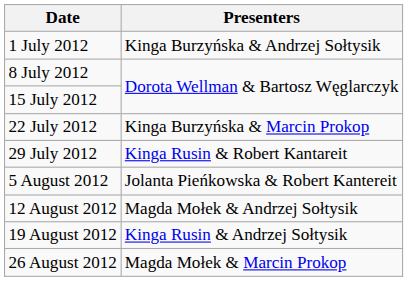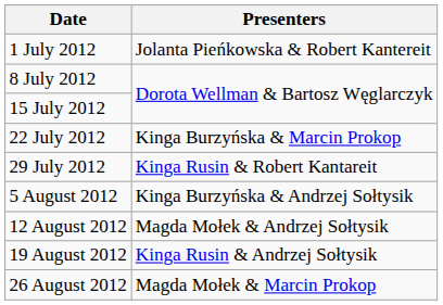 <table class="wikitable" style="font-size:100%;">
 <tr>
 <th>Date</th>
 <th>Presenters</th>
 </tr>
 <tr>
 <td>1 July 2012</td>
-<td>Kinga Burzyńska & Andrzej Sołtysik</td>
+<td>Jolanta Pieńkowska & Robert Kantereit</td>
 </tr>
 <tr>
 <td>8 July 2012</td>
 <td rowspan="2"><a href='#'>Dorota Wellman</a> & Bartosz Węglarczyk</td>
 </tr>
 <tr>
 <td>15 July 2012</td>
 </tr>
 <tr>
 <td>22 July 2012</td>
 <td>Kinga Burzyńska & <a href='#'>Marcin Prokop</a></td>
 </tr>
 <tr>
 <td>29 July 2012</td>
 <td><a href='#'>Kinga Rusin</a> & Robert Kantareit</td>
 </tr>
 <tr>
 <td>5 August 2012</td>
-<td>Jolanta Pieńkowska & Robert Kantereit</td>
+<td>Kinga Burzyńska & Andrzej Sołtysik</td>
 </tr>
 <tr>
 <td>12 August 2012</td>
 <td>Magda Mołek & Andrzej Sołtysik</td>
 </tr>
 <tr>
 <td>19 August 2012</td>
 <td><a href='#'>Kinga Rusin</a> & Andrzej Sołtysik</td>
 </tr>
 <tr>
 <td>26 August 2012</td>
 <td>Magda Mołek & <a href='#'>Marcin Prokop</a></td>
 </tr>
 </table>
